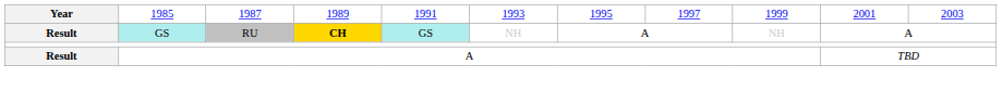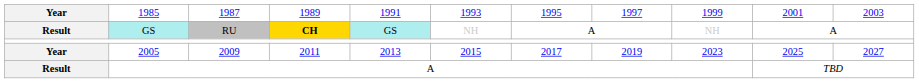 <table class="wikitable" style="text-align:center; font-size:90%; background:white;" width="100%">
 <tr>
 <th>Year</th>
 <td><a href='#'>1985</a></td>
 <td><a href='#'>1987</a></td>
 <td><a href='#'>1989</a></td>
 <td><a href='#'>1991</a></td>
 <td><a href='#'>1993</a></td>
 <td><a href='#'>1995</a></td>
 <td><a href='#'>1997</a></td>
 <td><a href='#'>1999</a></td>
 <td><a href='#'>2001</a></td>
 <td><a href='#'>2003</a></td>
 </tr>
 <tr>
 <th>Result</th>
 <td bgcolor="afeeee">GS</td>
 <td bgcolor="silver">RU</td>
 <td bgcolor="gold"><strong>CH</strong></td>
 <td bgcolor="afeeee">GS</td>
 <td style="color:#ccc">NH</td>
 <td colspan="2">A</td>
 <td style="color:#ccc">NH</td>
 <td colspan="2">A</td>
 </tr>
 <tr>
 <td colspan="11"></td>
 </tr>
 <tr>
+<th>Year</th>
+<td><a href='#'>2005</a></td>
+<td><a href='#'>2009</a></td>
+<td><a href='#'>2011</a></td>
+<td><a href='#'>2013</a></td>
+<td><a href='#'>2015</a></td>
+<td><a href='#'>2017</a></td>
+<td><a href='#'>2019</a></td>
+<td><a href='#'>2023</a></td>
+<td><a href='#'>2025</a></td>
+<td><a href='#'>2027</a></td>
+</tr>
+<tr>
 <th>Result</th>
 <td colspan="8">A</td>
 <td colspan="2"><em>TBD</em></td>
 </tr>
 </table>
